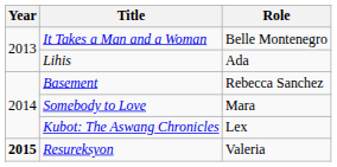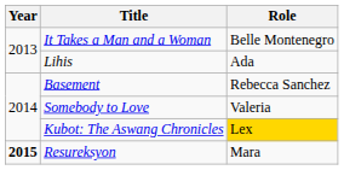 <table class="wikitable sortable">
 <tr>
 <th>Year</th>
 <th>Title</th>
 <th>Role</th>
 </tr>
 <tr>
 <td rowspan="2">2013</td>
 <td><em><a href='#'>It Takes a Man and a Woman</a></em></td>
 <td>Belle Montenegro</td>
 </tr>
 <tr>
 <td><em>Lihis</em></td>
 <td>Ada</td>
 </tr>
 <tr>
 <td rowspan="3">2014</td>
 <td><em><a href='#'>Basement</a></em></td>
 <td>Rebecca Sanchez</td>
 </tr>
 <tr>
 <td><em><a href='#'>Somebody to Love</a></em></td>
-<td>Mara</td>
+<td>Valeria</td>
 </tr>
 <tr>
 <td><em><a href='#'>Kubot: The Aswang Chronicles</a></em></td>
-<td>Lex</td>
+<td style="background: gold;">Lex</td>
 </tr>
 <tr>
 <td><strong>2015</strong></td>
 <td><em><a href='#'>Resureksyon</a></em></td>
-<td>Valeria</td>
+<td>Mara</td>
 </tr>
 </table>
